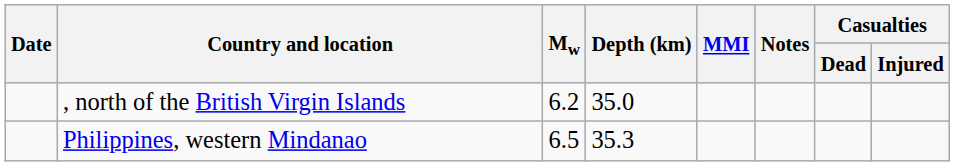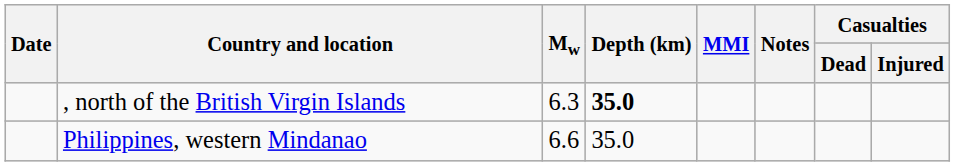 <table class="wikitable sortable sort-under" style="border:1px black; margin-left:1em;">
 <tr>
 <th rowspan="2"><small>Date</small></th>
 <th rowspan="2" style="width: 310px"><small>Country and location</small></th>
 <th rowspan="2"><small>M<sub>w</sub></small></th>
 <th rowspan="2"><small>Depth (km)</small></th>
 <th rowspan="2"><small><a href='#'>MMI</a></small></th>
 <th rowspan="2" class="unsortable"><small>Notes</small></th>
 <th colspan="2"><small>Casualties</small></th>
 </tr>
 <tr>
 <th><small>Dead</small></th>
 <th><small>Injured</small></th>
 </tr>
 <tr>
 <td></td>
 <td>, north of the <a href='#'>British Virgin Islands</a></td>
-<td>6.2</td>
-<td>35.0</td>
+<td>6.3</td>
+<td><strong>35.0</strong></td>
 <td></td>
 <td></td>
 <td></td>
 <td></td>
 </tr>
 <tr>
 <td></td>
 <td> <a href='#'>Philippines</a>, western <a href='#'>Mindanao</a></td>
-<td>6.5</td>
-<td>35.3</td>
+<td>6.6</td>
+<td>35.0</td>
 <td></td>
 <td></td>
 <td></td>
 <td></td>
 </tr>
 </table>
